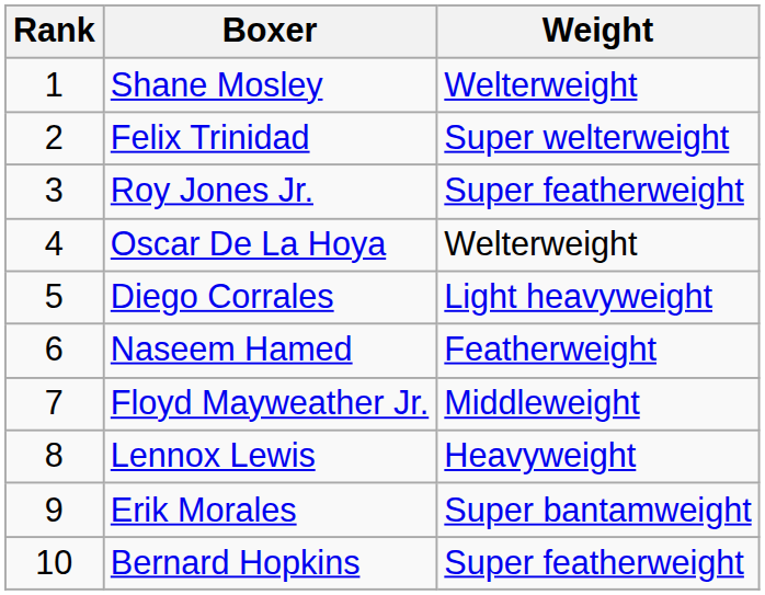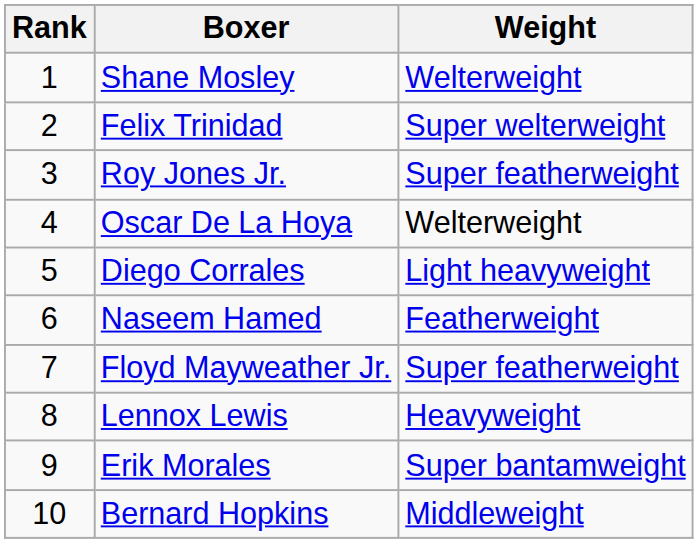 <table class="wikitable ">
 <tr>
 <th>Rank</th>
 <th>Boxer</th>
 <th>Weight</th>
 </tr>
 <tr>
 <td align=center>1</td>
 <td><a href='#'>Shane Mosley</a></td>
 <td><a href='#'>Welterweight</a></td>
 </tr>
 <tr>
 <td align=center>2</td>
 <td><a href='#'>Felix Trinidad</a></td>
 <td><a href='#'>Super welterweight</a></td>
 </tr>
 <tr>
 <td align=center>3</td>
 <td><a href='#'>Roy Jones Jr.</a></td>
 <td><a href='#'>Super featherweight</a></td>
 </tr>
 <tr>
 <td align=center>4</td>
 <td><a href='#'>Oscar De La Hoya</a></td>
 <td>Welterweight</td>
 </tr>
 <tr>
 <td align=center>5</td>
 <td><a href='#'>Diego Corrales</a></td>
 <td><a href='#'>Light heavyweight</a></td>
 </tr>
 <tr>
 <td align=center>6</td>
 <td><a href='#'>Naseem Hamed</a></td>
 <td><a href='#'>Featherweight</a></td>
 </tr>
 <tr>
 <td align=center>7</td>
 <td><a href='#'>Floyd Mayweather Jr.</a></td>
-<td><a href='#'>Middleweight</a></td>
+<td><a href='#'>Super featherweight</a></td>
 </tr>
 <tr>
 <td align=center>8</td>
 <td><a href='#'>Lennox Lewis</a></td>
 <td><a href='#'>Heavyweight</a></td>
 </tr>
 <tr>
 <td align=center>9</td>
 <td><a href='#'>Erik Morales</a></td>
 <td><a href='#'>Super bantamweight</a></td>
 </tr>
 <tr>
 <td align=center>10</td>
 <td><a href='#'>Bernard Hopkins</a></td>
-<td><a href='#'>Super featherweight</a></td>
+<td><a href='#'>Middleweight</a></td>
 </tr>
 </table>
